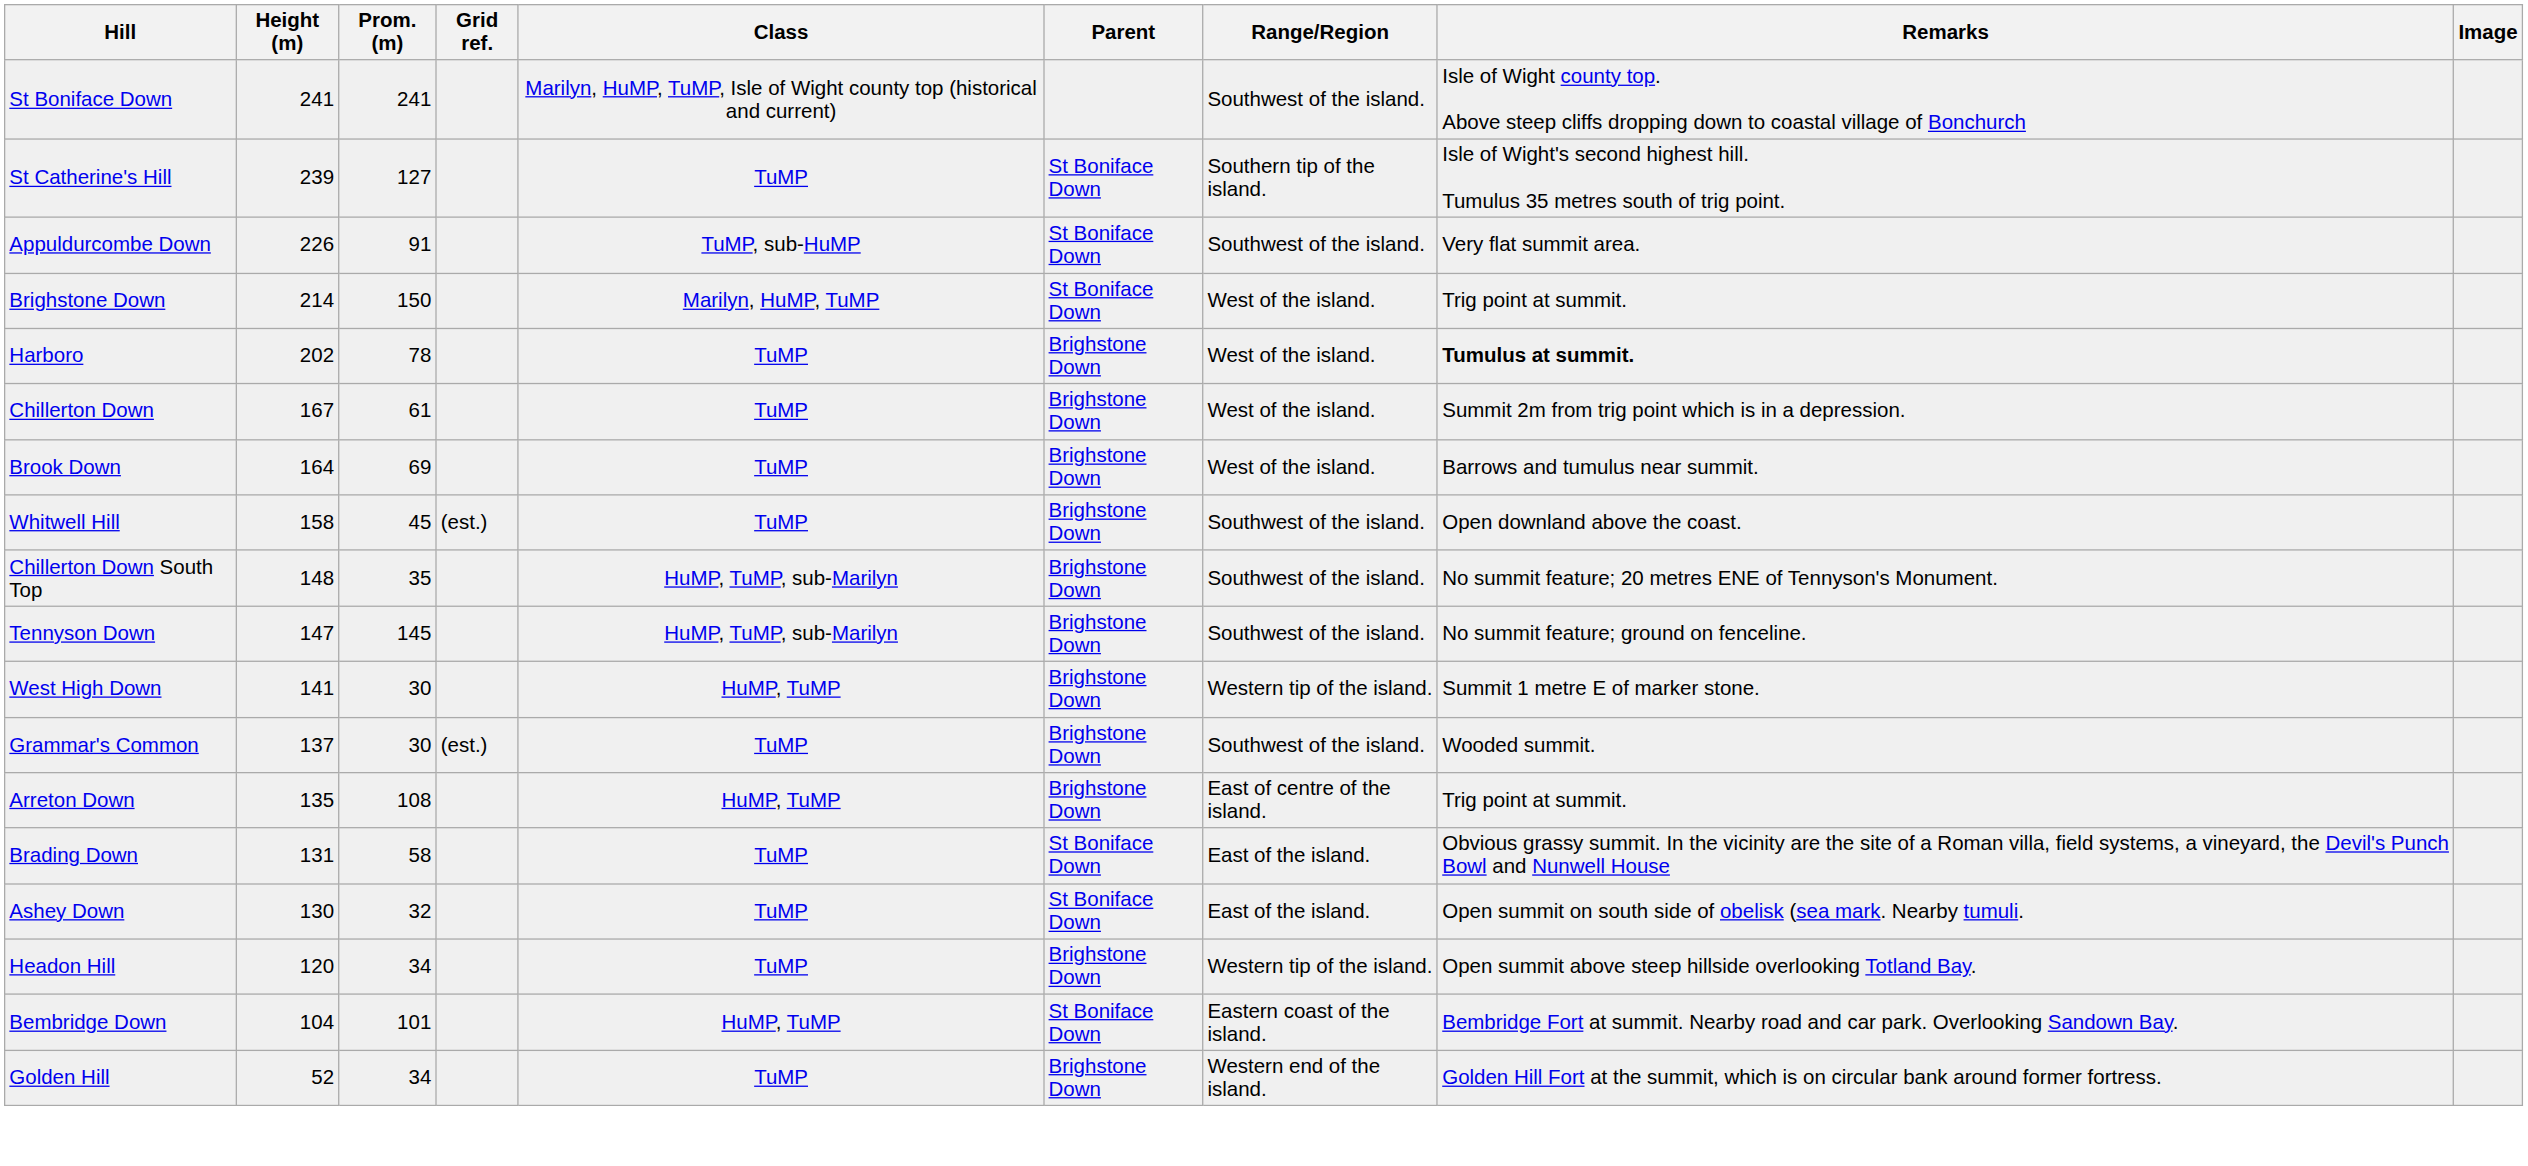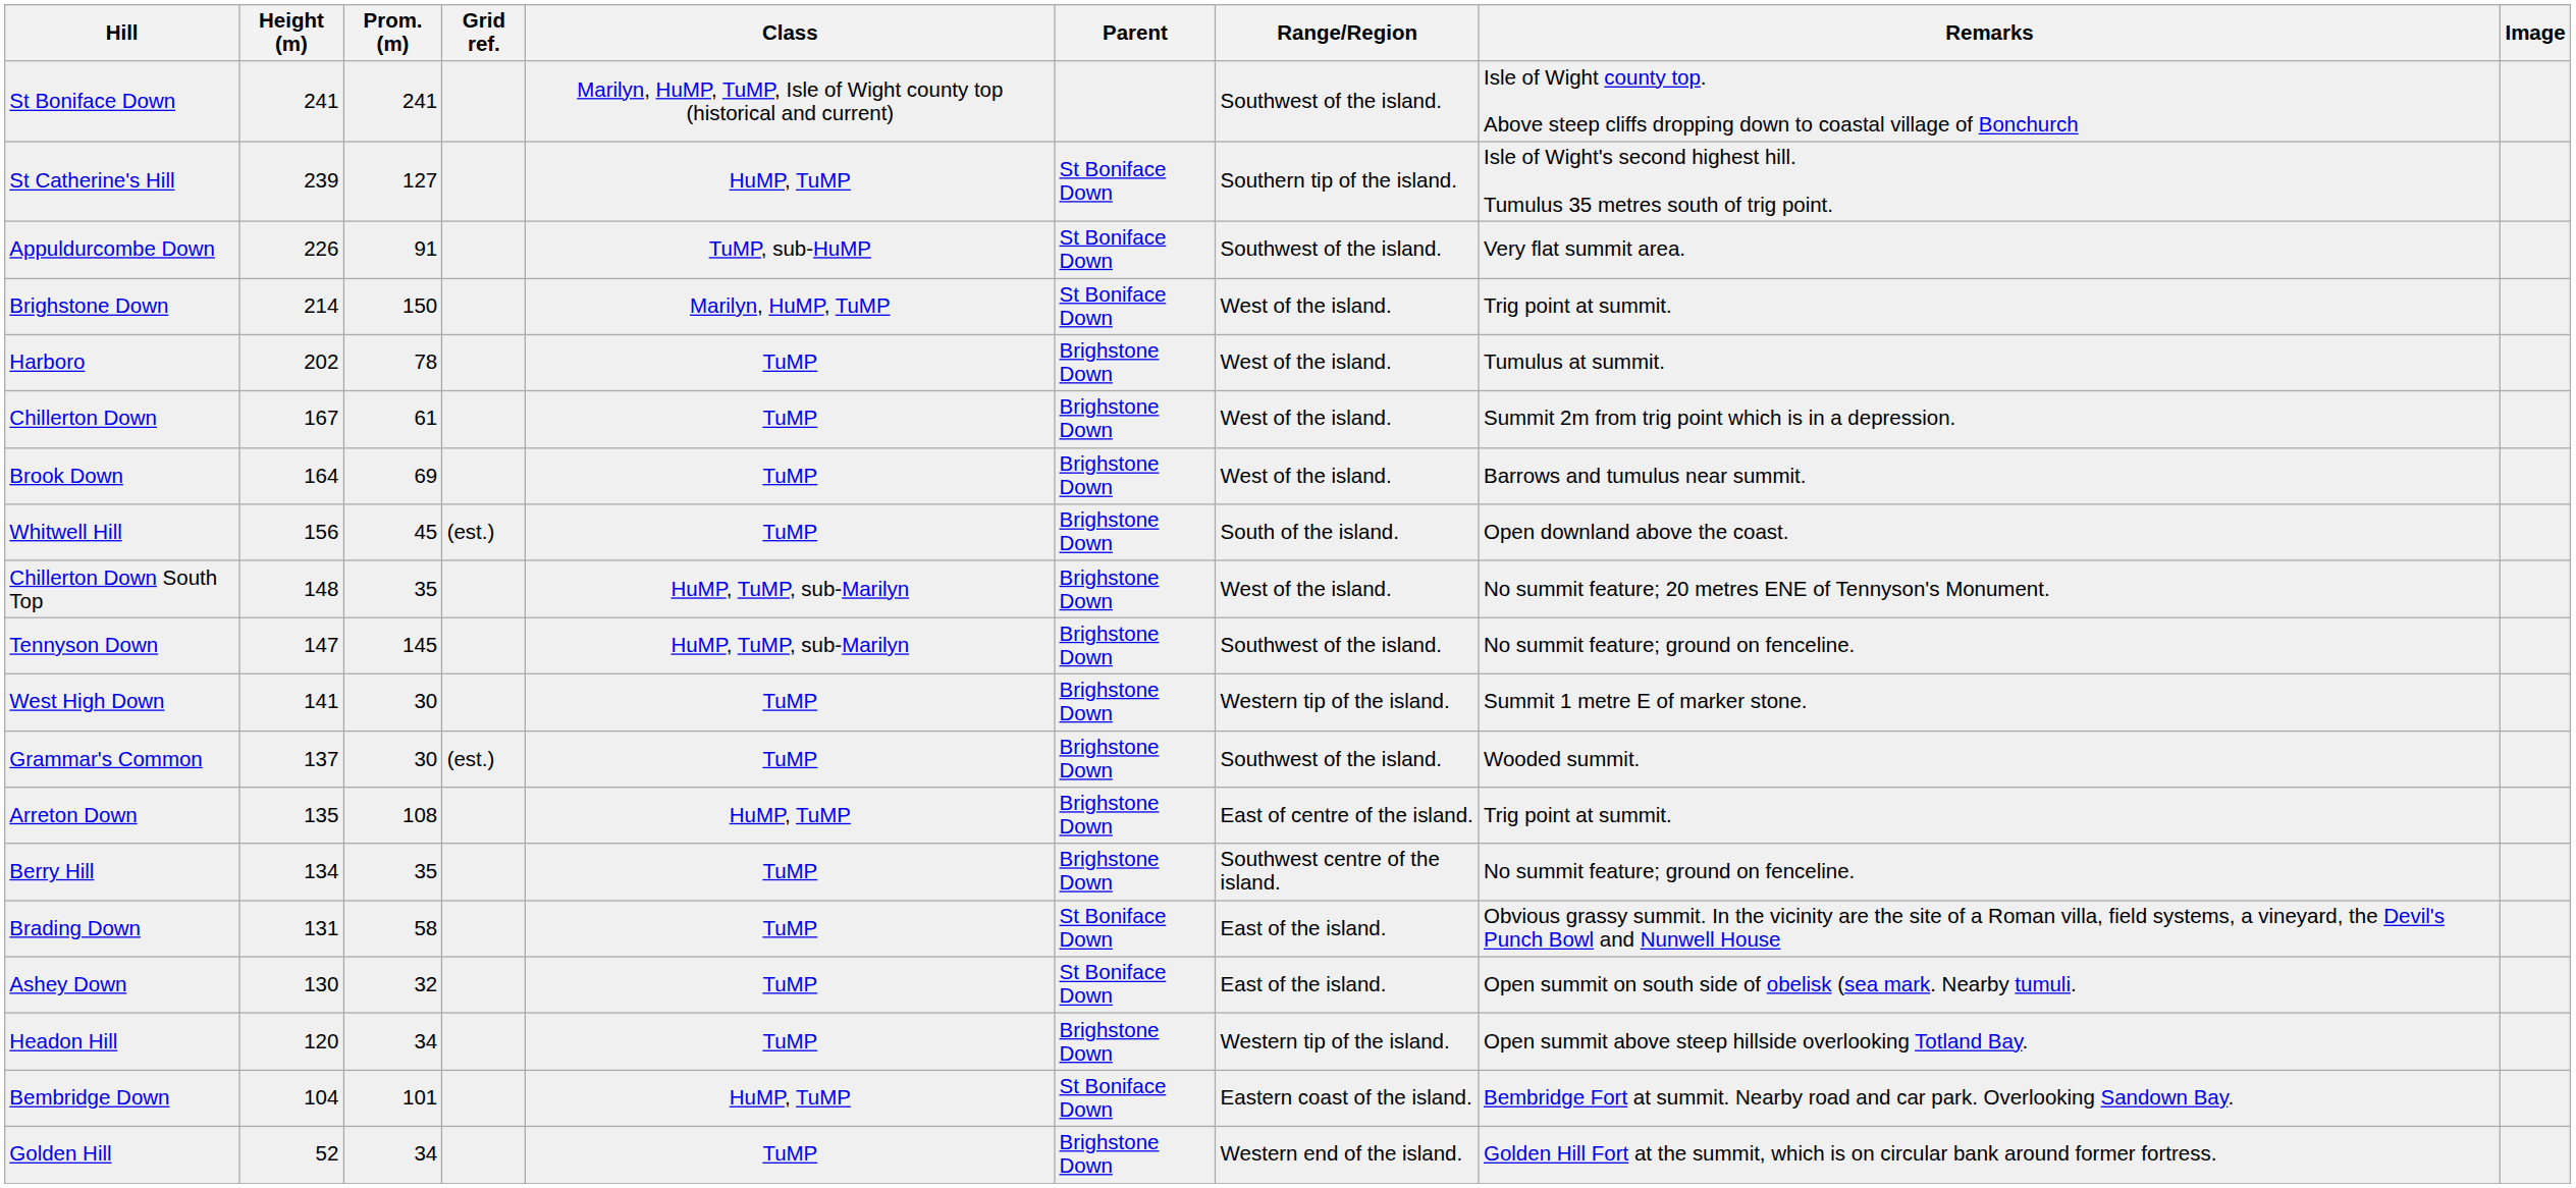 <table class="wikitable sortable" style="border-collapse: collapse; background:#f0f0f0;":#f0f0f0;">
 <tr>
 <th>Hill</th>
 <th>Height (m)</th>
 <th>Prom. (m)</th>
 <th>Grid ref.</th>
 <th>Class</th>
 <th>Parent</th>
 <th>Range/Region</th>
 <th class="unsortable">Remarks</th>
 <th class="unsortable">Image</th>
 </tr>
 <tr>
 <td><a href='#'>St Boniface Down</a></td>
 <td align=right>241</td>
 <td align=right>241</td>
 <td></td>
 <td align=center><a href='#'>Marilyn</a>, <a href='#'>HuMP</a>, <a href='#'>TuMP</a>, Isle of Wight county top (historical and current)</td>
 <td></td>
 <td>Southwest of the island.</td>
 <td>Isle of Wight <a href='#'>county top</a>.<br><br>Above steep cliffs dropping down to coastal village of <a href='#'>Bonchurch</a></td>
 <td></td>
 </tr>
 <tr>
 <td><a href='#'>St Catherine's Hill</a></td>
 <td align=right>239</td>
 <td align=right>127</td>
 <td></td>
-<td align=center><a href='#'>TuMP</a></td>
+<td align=center><a href='#'>HuMP</a>, <a href='#'>TuMP</a></td>
 <td><a href='#'>St Boniface Down</a></td>
 <td>Southern tip of the island.</td>
 <td>Isle of Wight's second highest hill.<br><br>Tumulus 35 metres south of trig point.</td>
 <td></td>
 </tr>
 <tr>
 <td><a href='#'>Appuldurcombe Down</a></td>
 <td align=right>226</td>
 <td align=right>91</td>
 <td></td>
 <td align=center><a href='#'>TuMP</a>, sub-<a href='#'>HuMP</a></td>
 <td><a href='#'>St Boniface Down</a></td>
 <td>Southwest of the island.</td>
 <td>Very flat summit area.</td>
 <td></td>
 </tr>
 <tr>
 <td><a href='#'>Brighstone Down</a></td>
 <td align=right>214</td>
 <td align=right>150</td>
 <td></td>
 <td align=center><a href='#'>Marilyn</a>, <a href='#'>HuMP</a>, <a href='#'>TuMP</a></td>
 <td><a href='#'>St Boniface Down</a></td>
 <td>West of the island.</td>
 <td>Trig point at summit.</td>
 <td></td>
 </tr>
 <tr>
 <td><a href='#'>Harboro</a></td>
 <td align=right>202</td>
 <td align=right>78</td>
 <td></td>
 <td align=center><a href='#'>TuMP</a></td>
 <td><a href='#'>Brighstone Down</a></td>
 <td>West of the island.</td>
-<td><strong>Tumulus at summit.</strong></td>
+<td>Tumulus at summit.</td>
 <td></td>
 </tr>
 <tr>
 <td><a href='#'>Chillerton Down</a></td>
 <td align=right>167</td>
 <td align=right>61</td>
 <td></td>
 <td align=center><a href='#'>TuMP</a></td>
 <td><a href='#'>Brighstone Down</a></td>
 <td>West of the island.</td>
 <td>Summit 2m from trig point which is in a depression.</td>
 <td></td>
 </tr>
 <tr>
 <td><a href='#'>Brook Down</a></td>
 <td align=right>164</td>
 <td align=right>69</td>
 <td></td>
 <td align=center><a href='#'>TuMP</a></td>
 <td><a href='#'>Brighstone Down</a></td>
 <td>West of the island.</td>
 <td>Barrows and tumulus near summit.</td>
 <td></td>
 </tr>
 <tr>
 <td><a href='#'>Whitwell Hill</a></td>
-<td align=right>158</td>
+<td align=right>156</td>
 <td align=right>45</td>
 <td> (est.)</td>
 <td align=center><a href='#'>TuMP</a></td>
 <td><a href='#'>Brighstone Down</a></td>
-<td>Southwest of the island.</td>
+<td>South of the island.</td>
 <td>Open downland above the coast.</td>
 <td></td>
 </tr>
 <tr>
 <td><a href='#'>Chillerton Down</a> South Top</td>
 <td align=right>148</td>
 <td align=right>35</td>
 <td></td>
 <td align=center><a href='#'>HuMP</a>, <a href='#'>TuMP</a>, sub-<a href='#'>Marilyn</a></td>
 <td><a href='#'>Brighstone Down</a></td>
-<td>Southwest of the island.</td>
+<td>West of the island.</td>
 <td>No summit feature; 20 metres ENE of Tennyson's Monument.</td>
 <td></td>
 </tr>
 <tr>
 <td><a href='#'>Tennyson Down</a></td>
 <td align=right>147</td>
 <td align=right>145</td>
 <td></td>
 <td align=center><a href='#'>HuMP</a>, <a href='#'>TuMP</a>, sub-<a href='#'>Marilyn</a></td>
 <td><a href='#'>Brighstone Down</a></td>
 <td>Southwest of the island.</td>
 <td>No summit feature; ground on fenceline.</td>
 <td></td>
 </tr>
 <tr>
 <td><a href='#'>West High Down</a></td>
 <td align=right>141</td>
 <td align=right>30</td>
 <td></td>
-<td align=center><a href='#'>HuMP</a>, <a href='#'>TuMP</a></td>
+<td align=center><a href='#'>TuMP</a></td>
 <td><a href='#'>Brighstone Down</a></td>
 <td>Western tip of the island.</td>
 <td>Summit 1 metre E of marker stone.</td>
 <td></td>
 </tr>
 <tr>
 <td><a href='#'>Grammar's Common</a></td>
 <td align=right>137</td>
 <td align=right>30</td>
 <td> (est.)</td>
 <td align=center><a href='#'>TuMP</a></td>
 <td><a href='#'>Brighstone Down</a></td>
 <td>Southwest of the island.</td>
 <td>Wooded summit.</td>
 <td></td>
 </tr>
 <tr>
 <td><a href='#'>Arreton Down</a></td>
 <td align=right>135</td>
 <td align=right>108</td>
 <td></td>
 <td align=center><a href='#'>HuMP</a>, <a href='#'>TuMP</a></td>
 <td><a href='#'>Brighstone Down</a></td>
 <td>East of centre of the island.</td>
 <td>Trig point at summit.</td>
+<td></td>
+</tr>
+<tr>
+<td><a href='#'>Berry Hill</a></td>
+<td align=right>134</td>
+<td align=right>35</td>
+<td></td>
+<td align=center><a href='#'>TuMP</a></td>
+<td><a href='#'>Brighstone Down</a></td>
+<td>Southwest centre of the island.</td>
+<td>No summit feature; ground on fenceline.</td>
 <td></td>
 </tr>
 <tr>
 <td><a href='#'>Brading Down</a></td>
 <td align=right>131</td>
 <td align=right>58</td>
 <td></td>
 <td align=center><a href='#'>TuMP</a></td>
 <td><a href='#'>St Boniface Down</a></td>
 <td>East of the island.</td>
 <td>Obvious grassy summit. In the vicinity are the site of a Roman villa, field systems, a vineyard, the <a href='#'>Devil's Punch Bowl</a> and <a href='#'>Nunwell House</a></td>
 <td></td>
 </tr>
 <tr>
 <td><a href='#'>Ashey Down</a></td>
 <td align=right>130</td>
 <td align=right>32</td>
 <td></td>
 <td align=center><a href='#'>TuMP</a></td>
 <td><a href='#'>St Boniface Down</a></td>
 <td>East of the island.</td>
 <td>Open summit on south side of <a href='#'>obelisk</a> (<a href='#'>sea mark</a>. Nearby <a href='#'>tumuli</a>.</td>
 <td></td>
 </tr>
 <tr>
 <td><a href='#'>Headon Hill</a></td>
 <td align=right>120</td>
 <td align=right>34</td>
 <td></td>
 <td align=center><a href='#'>TuMP</a></td>
 <td><a href='#'>Brighstone Down</a></td>
 <td>Western tip of the island.</td>
 <td>Open summit above steep hillside overlooking <a href='#'>Totland Bay</a>.</td>
 <td></td>
 </tr>
 <tr>
 <td><a href='#'>Bembridge Down</a></td>
 <td align=right>104</td>
 <td align=right>101</td>
 <td></td>
 <td align=center><a href='#'>HuMP</a>, <a href='#'>TuMP</a></td>
 <td><a href='#'>St Boniface Down</a></td>
 <td>Eastern coast of the island.</td>
 <td><a href='#'>Bembridge Fort</a> at summit. Nearby road and car park. Overlooking <a href='#'>Sandown Bay</a>.</td>
 <td></td>
 </tr>
 <tr>
 <td><a href='#'>Golden Hill</a></td>
 <td align=right>52</td>
 <td align=right>34</td>
 <td></td>
 <td align=center><a href='#'>TuMP</a></td>
 <td><a href='#'>Brighstone Down</a></td>
 <td>Western end of the island.</td>
 <td><a href='#'>Golden Hill Fort</a> at the summit, which is on circular bank around former fortress.</td>
 <td></td>
 </tr>
 </table>
